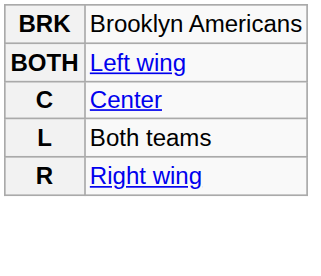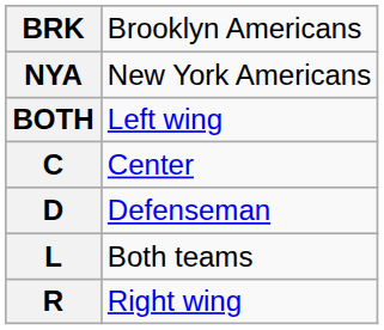 <table class="wikitable" style="font-size:90%;">
 <tr>
 <th>BRK</th>
 <td>Brooklyn Americans</td>
+</tr>
+<tr>
+<th>NYA</th>
+<td>New York Americans</td>
 </tr>
 <tr>
 <th>BOTH</th>
 <td><a href='#'>Left wing</a></td>
 </tr>
 <tr>
 <th>C</th>
 <td><a href='#'>Center</a></td>
 </tr>
 <tr>
+<th>D</th>
+<td><a href='#'>Defenseman</a></td>
+</tr>
+<tr>
 <th>L</th>
 <td>Both teams</td>
 </tr>
 <tr>
 <th>R</th>
 <td><a href='#'>Right wing</a></td>
 </tr>
 </table>
